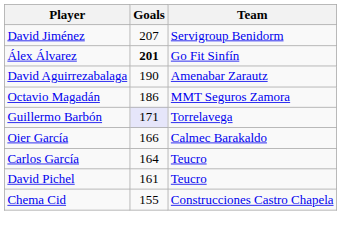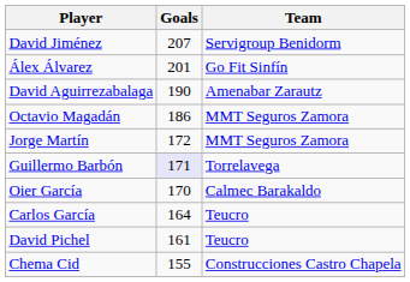 <table class="wikitable">
 <tr>
 <th>Player</th>
 <th>Goals</th>
 <th>Team</th>
 </tr>
 <tr>
 <td> <a href='#'>David Jiménez</a></td>
 <td style="text-align:center;">207</td>
 <td><a href='#'>Servigroup Benidorm</a></td>
 </tr>
 <tr>
 <td> <a href='#'>Álex Álvarez</a></td>
-<td style="text-align:center;"><strong>201</strong></td>
+<td style="text-align:center;">201</td>
 <td><a href='#'>Go Fit Sinfín</a></td>
 </tr>
 <tr>
 <td> <a href='#'>David Aguirrezabalaga</a></td>
 <td style="text-align:center;">190</td>
 <td><a href='#'>Amenabar Zarautz</a></td>
 </tr>
 <tr>
 <td> <a href='#'>Octavio Magadán</a></td>
 <td style="text-align:center;">186</td>
 <td><a href='#'>MMT Seguros Zamora</a></td>
 </tr>
 <tr>
+<td> <a href='#'>Jorge Martín</a></td>
+<td style="text-align:center;">172</td>
+<td><a href='#'>MMT Seguros Zamora</a></td>
+</tr>
+<tr>
 <td> <a href='#'>Guillermo Barbón</a></td>
 <td style="background: lavender; text-align:center;">171</td>
 <td><a href='#'>Torrelavega</a></td>
 </tr>
 <tr>
 <td> <a href='#'>Oier García</a></td>
-<td style="text-align:center;">166</td>
+<td style="text-align:center;">170</td>
 <td><a href='#'>Calmec Barakaldo</a></td>
 </tr>
 <tr>
 <td> <a href='#'>Carlos García</a></td>
 <td style="text-align:center;">164</td>
 <td><a href='#'>Teucro</a></td>
 </tr>
 <tr>
 <td> <a href='#'>David Pichel</a></td>
 <td style="text-align:center;">161</td>
 <td><a href='#'>Teucro</a></td>
 </tr>
 <tr>
 <td> <a href='#'>Chema Cid</a></td>
 <td style="text-align:center;">155</td>
 <td><a href='#'>Construcciones Castro Chapela</a></td>
 </tr>
 </table>
